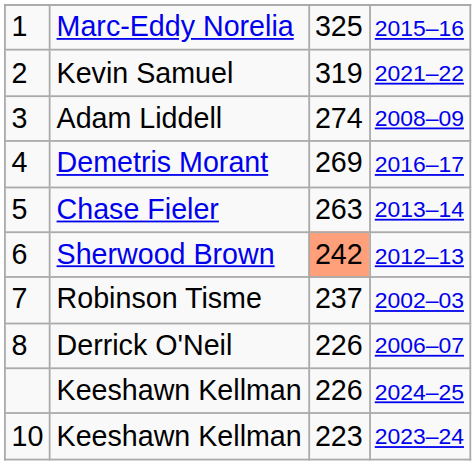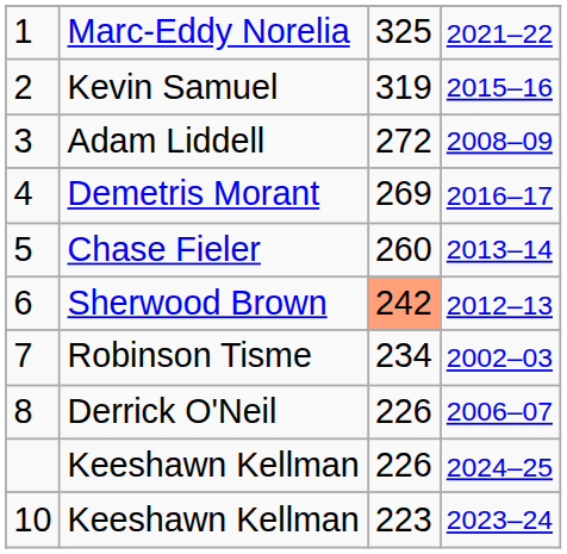 <table class="wikitable">
 <tr>
 </tr>
 <tr>
 <td>1</td>
 <td><a href='#'>Marc-Eddy Norelia</a></td>
 <td>325</td>
-<td style="font-size:80%;"><a href='#'>2015–16</a></td>
+<td style="font-size:80%;"><a href='#'>2021–22</a></td>
 </tr>
 <tr>
 <td>2</td>
 <td>Kevin Samuel</td>
 <td>319</td>
-<td style="font-size:80%;"><a href='#'>2021–22</a></td>
+<td style="font-size:80%;"><a href='#'>2015–16</a></td>
 </tr>
 <tr>
 <td>3</td>
 <td>Adam Liddell</td>
-<td>274</td>
+<td>272</td>
 <td style="font-size:80%;"><a href='#'>2008–09</a></td>
 </tr>
 <tr>
 <td>4</td>
 <td><a href='#'>Demetris Morant</a></td>
 <td>269</td>
 <td style="font-size:80%;"><a href='#'>2016–17</a></td>
 </tr>
 <tr>
 <td>5</td>
 <td><a href='#'>Chase Fieler</a></td>
-<td>263</td>
+<td>260</td>
 <td style="font-size:80%;"><a href='#'>2013–14</a></td>
 </tr>
 <tr>
 <td>6</td>
 <td><a href='#'>Sherwood Brown</a></td>
 <td style="background: lightsalmon;">242</td>
 <td style="font-size:80%;"><a href='#'>2012–13</a></td>
 </tr>
 <tr>
 <td>7</td>
 <td>Robinson Tisme</td>
-<td>237</td>
+<td>234</td>
 <td style="font-size:80%;"><a href='#'>2002–03</a></td>
 </tr>
 <tr>
 <td>8</td>
 <td>Derrick O'Neil</td>
 <td>226</td>
 <td style="font-size:80%;"><a href='#'>2006–07</a></td>
 </tr>
 <tr>
 <td></td>
 <td>Keeshawn Kellman</td>
 <td>226</td>
 <td style="font-size:80%;"><a href='#'>2024–25</a></td>
 </tr>
 <tr>
 <td>10</td>
 <td>Keeshawn Kellman</td>
 <td>223</td>
 <td style="font-size:80%;"><a href='#'>2023–24</a></td>
 </tr>
 </table>
